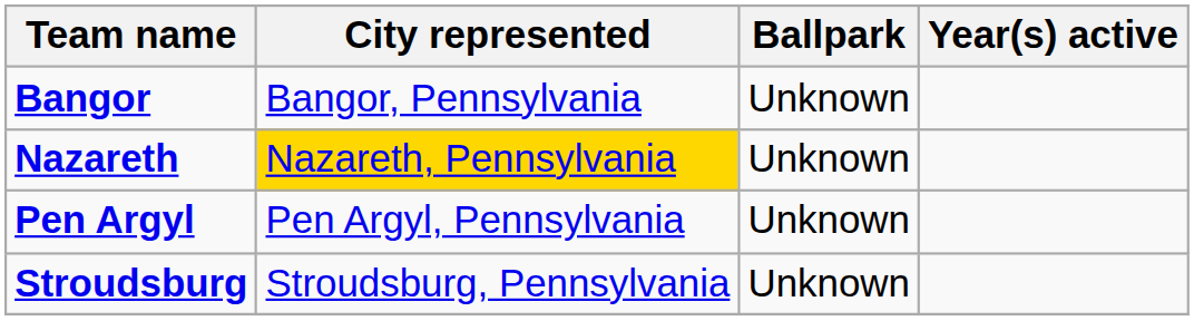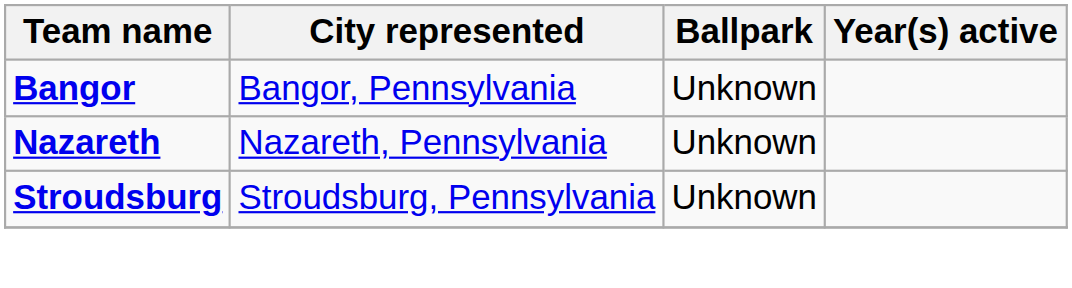 <table class="wikitable">
 <tr>
 <th>Team name</th>
 <th>City represented</th>
 <th>Ballpark</th>
 <th>Year(s) active</th>
 </tr>
 <tr>
 <td><strong><a href='#'>Bangor</a></strong></td>
 <td><a href='#'>Bangor, Pennsylvania</a></td>
 <td>Unknown</td>
 <td></td>
 </tr>
 <tr>
 <td><strong><a href='#'>Nazareth</a></strong></td>
-<td style="background: gold;"><a href='#'>Nazareth, Pennsylvania</a></td>
-<td>Unknown</td>
-<td></td>
-</tr>
-<tr>
-<td><strong><a href='#'>Pen Argyl</a></strong></td>
-<td><a href='#'>Pen Argyl, Pennsylvania</a></td>
+<td><a href='#'>Nazareth, Pennsylvania</a></td>
 <td>Unknown</td>
 <td></td>
 </tr>
 <tr>
 <td><strong><a href='#'>Stroudsburg</a></strong></td>
 <td><a href='#'>Stroudsburg, Pennsylvania</a></td>
 <td>Unknown</td>
 <td></td>
 </tr>
 <tr>
 </tr>
 </table>
